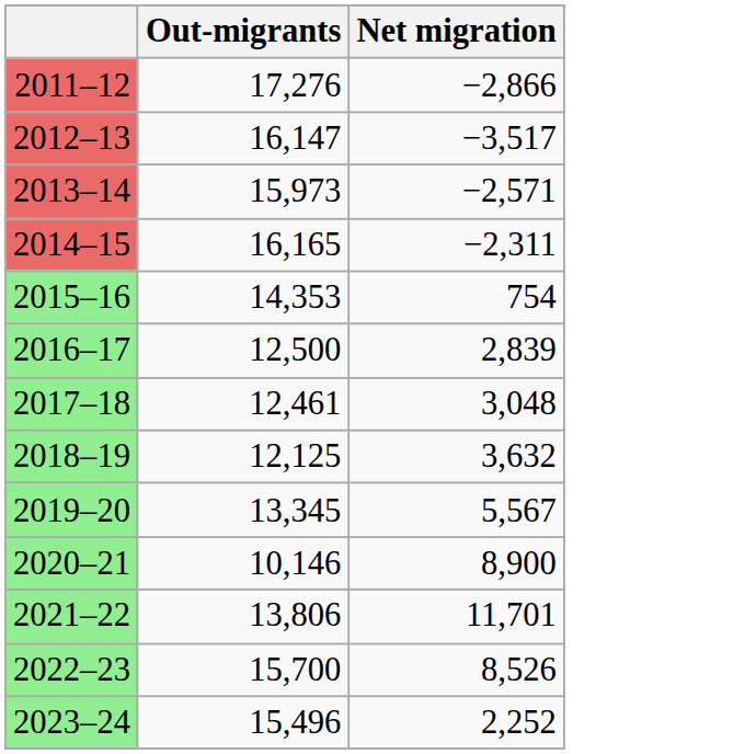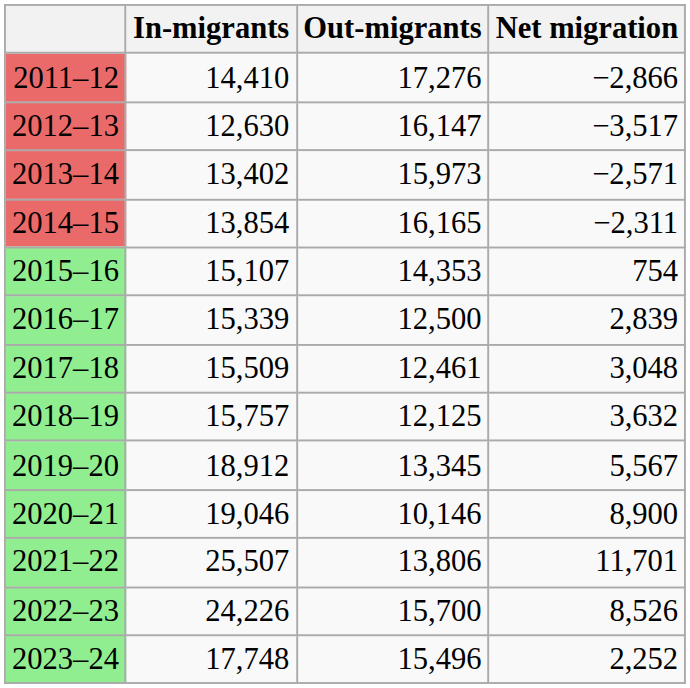 <table class="wikitable">
 <tr>
 <th></th>
+<th>In-migrants</th>
 <th>Out-migrants</th>
 <th>Net migration</th>
 </tr>
 <tr align="right">
 <td style="background: #EA6A6A;">2011–12</td>
+<td> 14,410</td>
 <td> 17,276</td>
 <td> −2,866</td>
 </tr>
 <tr align="right">
 <td style="background: #EA6A6A;">2012–13</td>
+<td> 12,630</td>
 <td> 16,147</td>
 <td> −3,517</td>
 </tr>
 <tr align="right">
 <td style="background: #EA6A6A;">2013–14</td>
+<td> 13,402</td>
 <td> 15,973</td>
 <td> −2,571</td>
 </tr>
 <tr align="right">
 <td style="background: #EA6A6A;">2014–15</td>
+<td> 13,854</td>
 <td> 16,165</td>
 <td> −2,311</td>
 </tr>
 <tr align="right">
 <td style="background: #90EE90;">2015–16</td>
+<td> 15,107</td>
 <td> 14,353</td>
 <td> 754</td>
 </tr>
 <tr align="right">
 <td style="background: #90EE90;">2016–17</td>
+<td> 15,339</td>
 <td> 12,500</td>
 <td> 2,839</td>
 </tr>
 <tr align="right">
 <td style="background: #90EE90;">2017–18</td>
+<td> 15,509</td>
 <td> 12,461</td>
 <td> 3,048</td>
 </tr>
 <tr align="right">
 <td style="background: #90EE90;">2018–19</td>
+<td> 15,757</td>
 <td> 12,125</td>
 <td> 3,632</td>
 </tr>
 <tr align="right">
 <td style="background: #90EE90;">2019–20</td>
+<td> 18,912</td>
 <td> 13,345</td>
 <td> 5,567</td>
 </tr>
 <tr align="right">
 <td style="background: #90EE90;">2020–21</td>
+<td> 19,046</td>
 <td> 10,146</td>
 <td> 8,900</td>
 </tr>
 <tr align="right">
 <td style="background: #90EE90;">2021–22</td>
+<td> 25,507</td>
 <td> 13,806</td>
 <td> 11,701</td>
 </tr>
 <tr align="right">
 <td style="background: #90EE90;">2022–23</td>
+<td> 24,226</td>
 <td> 15,700</td>
 <td> 8,526</td>
 </tr>
 <tr align="right">
 <td style="background: #90EE90;">2023–24</td>
+<td> 17,748</td>
 <td> 15,496</td>
 <td> 2,252</td>
 </tr>
 </table>
